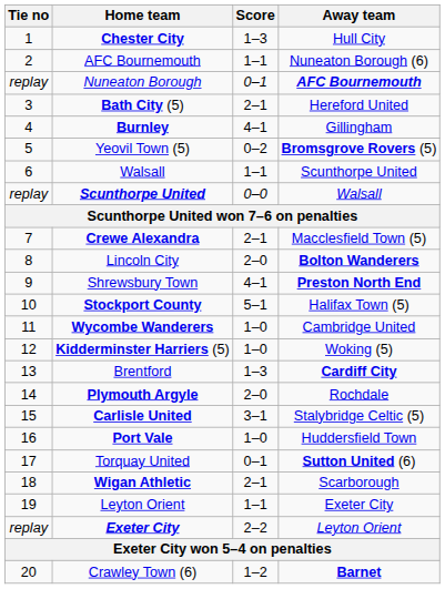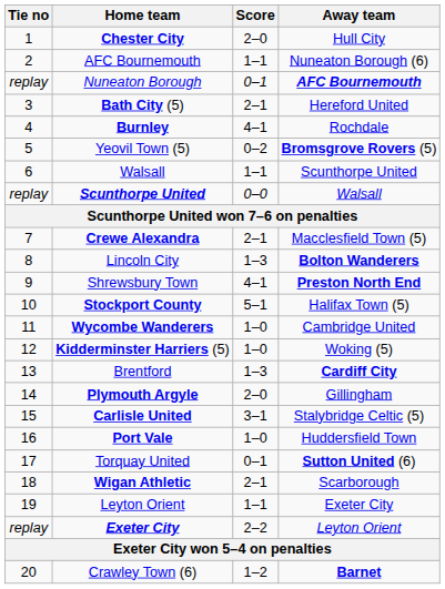 <table class="wikitable" style="text-align: center">
 <tr>
 <th>Tie no</th>
 <th>Home team</th>
 <th>Score</th>
 <th>Away team</th>
 </tr>
 <tr>
 <td>1</td>
 <td><strong><a href='#'>Chester City</a></strong></td>
-<td>1–3</td>
+<td>2–0</td>
 <td><a href='#'>Hull City</a></td>
 </tr>
 <tr>
 <td>2</td>
 <td><a href='#'>AFC Bournemouth</a></td>
 <td>1–1</td>
 <td><a href='#'>Nuneaton Borough</a> (6)</td>
 </tr>
 <tr>
 <td><em>replay</em></td>
 <td><em><a href='#'>Nuneaton Borough</a></em></td>
 <td><em>0–1</em></td>
 <td><strong><em><a href='#'>AFC Bournemouth</a></em></strong></td>
 </tr>
 <tr>
 <td>3</td>
 <td><strong><a href='#'>Bath City</a></strong> (5)</td>
 <td>2–1</td>
 <td><a href='#'>Hereford United</a></td>
 </tr>
 <tr>
 <td>4</td>
 <td><strong><a href='#'>Burnley</a></strong></td>
 <td>4–1</td>
-<td><a href='#'>Gillingham</a></td>
+<td><a href='#'>Rochdale</a></td>
 </tr>
 <tr>
 <td>5</td>
 <td><a href='#'>Yeovil Town</a> (5)</td>
 <td>0–2</td>
 <td><strong><a href='#'>Bromsgrove Rovers</a></strong> (5)</td>
 </tr>
 <tr>
 <td>6</td>
 <td><a href='#'>Walsall</a></td>
 <td>1–1</td>
 <td><a href='#'>Scunthorpe United</a></td>
 </tr>
 <tr>
 <td><em>replay</em></td>
 <td><strong><em><a href='#'>Scunthorpe United</a></em></strong></td>
 <td><em>0–0</em></td>
 <td><em><a href='#'>Walsall</a></em></td>
 </tr>
 <tr>
 <th colspan=4>Scunthorpe United won 7–6 on penalties</th>
 </tr>
 <tr>
 <td>7</td>
 <td><strong><a href='#'>Crewe Alexandra</a></strong></td>
 <td>2–1</td>
 <td><a href='#'>Macclesfield Town</a> (5)</td>
 </tr>
 <tr>
 <td>8</td>
 <td><a href='#'>Lincoln City</a></td>
-<td>2–0</td>
+<td>1–3</td>
 <td><strong><a href='#'>Bolton Wanderers</a></strong></td>
 </tr>
 <tr>
 <td>9</td>
 <td><a href='#'>Shrewsbury Town</a></td>
 <td>4–1</td>
 <td><strong><a href='#'>Preston North End</a></strong></td>
 </tr>
 <tr>
 <td>10</td>
 <td><strong><a href='#'>Stockport County</a></strong></td>
 <td>5–1</td>
 <td><a href='#'>Halifax Town</a> (5)</td>
 </tr>
 <tr>
 <td>11</td>
 <td><strong><a href='#'>Wycombe Wanderers</a></strong></td>
 <td>1–0</td>
 <td><a href='#'>Cambridge United</a></td>
 </tr>
 <tr>
 <td>12</td>
 <td><strong><a href='#'>Kidderminster Harriers</a></strong> (5)</td>
 <td>1–0</td>
 <td><a href='#'>Woking</a> (5)</td>
 </tr>
 <tr>
 <td>13</td>
 <td><a href='#'>Brentford</a></td>
 <td>1–3</td>
 <td><strong><a href='#'>Cardiff City</a></strong></td>
 </tr>
 <tr>
 <td>14</td>
 <td><strong><a href='#'>Plymouth Argyle</a></strong></td>
 <td>2–0</td>
-<td><a href='#'>Rochdale</a></td>
+<td><a href='#'>Gillingham</a></td>
 </tr>
 <tr>
 <td>15</td>
 <td><strong><a href='#'>Carlisle United</a></strong></td>
 <td>3–1</td>
 <td><a href='#'>Stalybridge Celtic</a> (5)</td>
 </tr>
 <tr>
 <td>16</td>
 <td><strong><a href='#'>Port Vale</a></strong></td>
 <td>1–0</td>
 <td><a href='#'>Huddersfield Town</a></td>
 </tr>
 <tr>
 <td>17</td>
 <td><a href='#'>Torquay United</a></td>
 <td>0–1</td>
 <td><strong><a href='#'>Sutton United</a></strong> (6)</td>
 </tr>
 <tr>
 <td>18</td>
 <td><strong><a href='#'>Wigan Athletic</a></strong></td>
 <td>2–1</td>
 <td><a href='#'>Scarborough</a></td>
 </tr>
 <tr>
 <td>19</td>
 <td><a href='#'>Leyton Orient</a></td>
 <td>1–1</td>
 <td><a href='#'>Exeter City</a></td>
 </tr>
 <tr>
 <td><em>replay</em></td>
 <td><strong><em><a href='#'>Exeter City</a></em></strong></td>
 <td>2–2</td>
 <td><em><a href='#'>Leyton Orient</a></em></td>
 </tr>
 <tr>
 <th colspan=4>Exeter City won 5–4 on penalties</th>
 </tr>
 <tr>
 <td>20</td>
 <td><a href='#'>Crawley Town</a> (6)</td>
 <td>1–2</td>
 <td><strong><a href='#'>Barnet</a></strong></td>
 </tr>
 </table>
